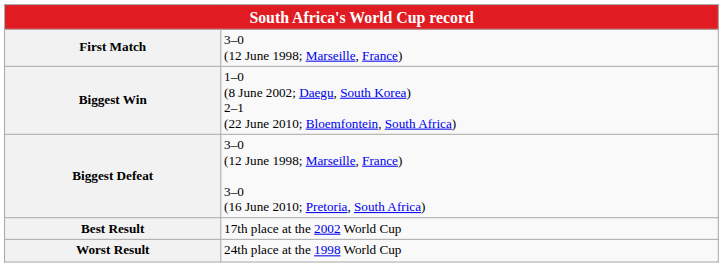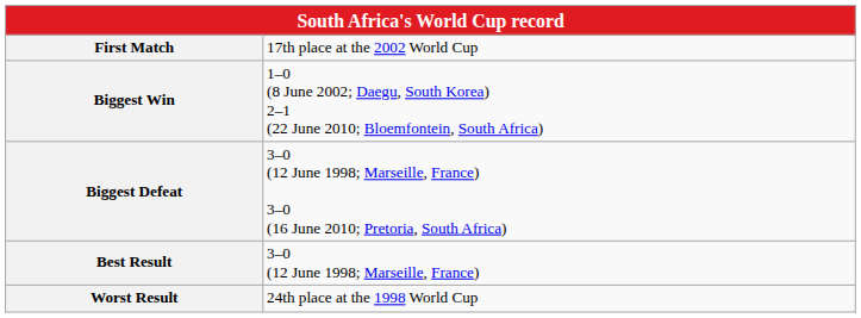 <table class="wikitable collapsible collapsed" style="width:35%; font-size:80%;">
 <tr>
 </tr>
 <tr style="color:white;">
 <th style="background:#e11b22; width:20%;" colspan="6"><big>South Africa's World Cup record</big></th>
 </tr>
 <tr>
 <th width=10%>First Match</th>
-<td width=23%><div> 3–0 <br> (12 June 1998; <a href='#'>Marseille</a>, <a href='#'>France</a>)</div></td>
+<td width=23%><div>17th place at the <a href='#'>2002</a> World Cup</div></td>
 </tr>
 <tr>
 <th width=10%>Biggest Win</th>
 <td width=23%><div> 1–0 <br> (8 June 2002; <a href='#'>Daegu</a>, <a href='#'>South Korea</a>) <br>  2–1 <br> (22 June 2010; <a href='#'>Bloemfontein</a>, <a href='#'>South Africa</a>)</div></td>
 </tr>
 <tr>
 <th width=10%>Biggest Defeat</th>
 <td width=23%><div> 3–0 <br> (12 June 1998; <a href='#'>Marseille</a>, <a href='#'>France</a>)</div><br><div> 3–0 <br> (16 June 2010; <a href='#'>Pretoria</a>, <a href='#'>South Africa</a>)</div></td>
 </tr>
 <tr>
 <th width=10%>Best Result</th>
-<td width=23%><div>17th place at the <a href='#'>2002</a> World Cup</div></td>
+<td width=23%><div> 3–0 <br> (12 June 1998; <a href='#'>Marseille</a>, <a href='#'>France</a>)</div></td>
 </tr>
 <tr>
 <th width=10%>Worst Result</th>
 <td width=23%><div>24th place at the <a href='#'>1998</a> World Cup</div></td>
 </tr>
 </table>
